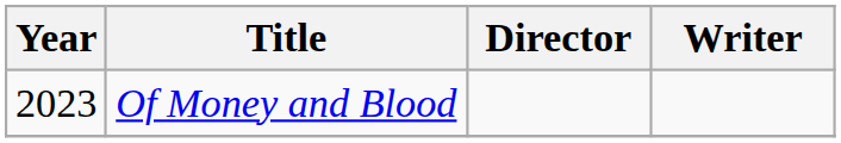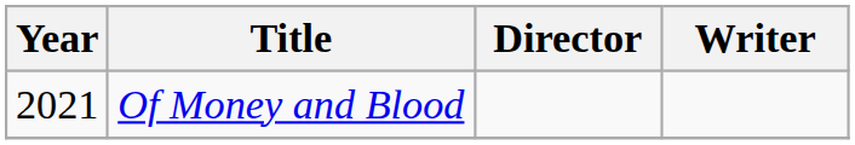 <table class="wikitable">
 <tr>
 <th>Year</th>
 <th>Title</th>
 <th width=65>Director</th>
 <th width=65>Writer</th>
 </tr>
 <tr>
-<td>2023</td>
+<td>2021</td>
 <td><em><a href='#'>Of Money and Blood</a></em></td>
 <td></td>
 <td></td>
 </tr>
 <tr>
 </tr>
 </table>
